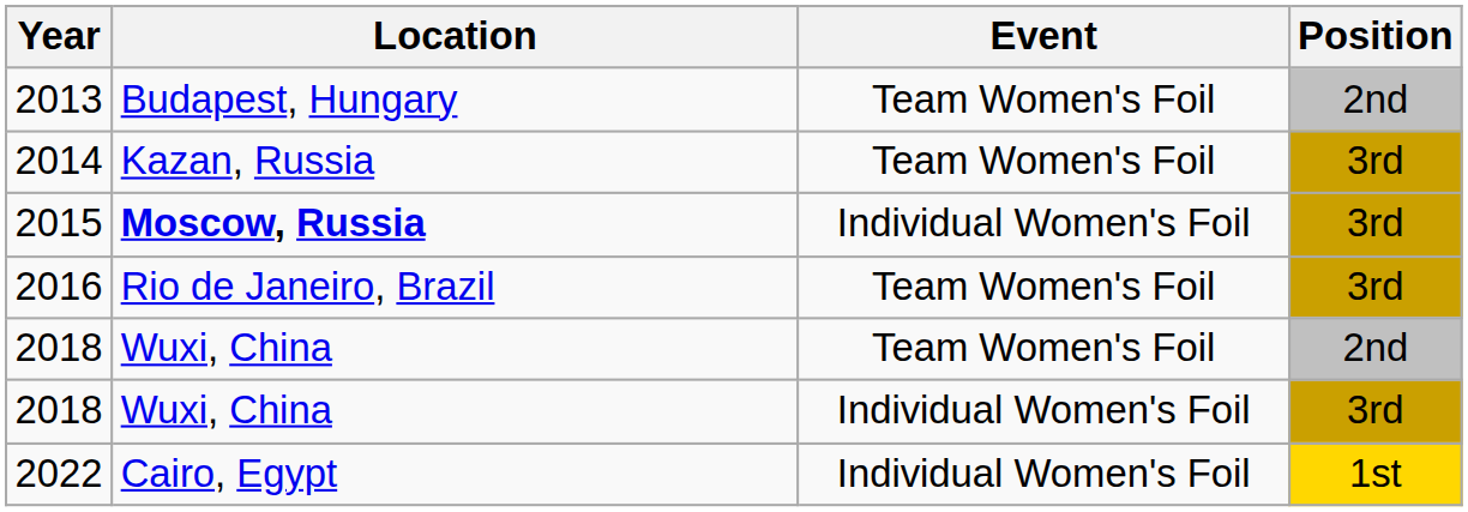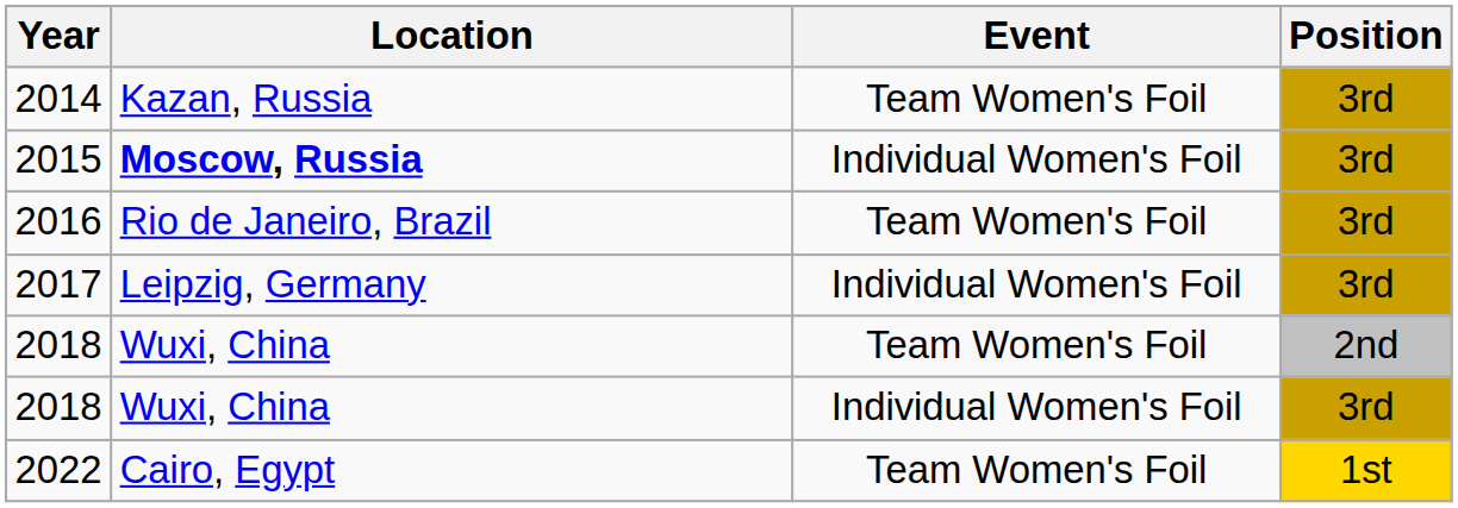 <table class="wikitable" style="text-align:center;">
 <tr>
 <th>Year</th>
 <th style="width:17em">Location</th>
 <th style="width:12em">Event</th>
 <th>Position</th>
-</tr>
-<tr>
-<td>2013</td>
-<td rowspan="1" align="left"> <a href='#'>Budapest</a>, <a href='#'>Hungary</a></td>
-<td>Team Women's Foil</td>
-<td bgcolor="silver">2nd</td>
 </tr>
 <tr>
 <td>2014</td>
 <td rowspan="1" align="left"> <a href='#'>Kazan</a>, <a href='#'>Russia</a></td>
 <td>Team Women's Foil</td>
 <td bgcolor="caramel">3rd</td>
 </tr>
 <tr>
 <td>2015</td>
 <td rowspan="1" align="left"><strong> <a href='#'>Moscow</a>, <a href='#'>Russia</a></strong></td>
 <td>Individual Women's Foil</td>
 <td bgcolor="caramel">3rd</td>
 </tr>
 <tr>
 <td>2016</td>
 <td rowspan="1" align="left"> <a href='#'>Rio de Janeiro</a>, <a href='#'>Brazil</a></td>
 <td>Team Women's Foil</td>
 <td bgcolor="caramel">3rd</td>
 </tr>
 <tr>
+<td>2017</td>
+<td rowspan="1" align="left"> <a href='#'>Leipzig</a>, <a href='#'>Germany</a></td>
+<td>Individual Women's Foil</td>
+<td bgcolor="caramel">3rd</td>
+</tr>
+<tr>
 <td>2018</td>
 <td rowspan="1" align="left"> <a href='#'>Wuxi</a>, <a href='#'>China</a></td>
 <td>Team Women's Foil</td>
 <td bgcolor="silver">2nd</td>
 </tr>
 <tr>
 <td>2018</td>
 <td rowspan="1" align="left"> <a href='#'>Wuxi</a>, <a href='#'>China</a></td>
 <td>Individual Women's Foil</td>
 <td bgcolor="caramel">3rd</td>
 </tr>
 <tr>
 <td>2022</td>
 <td rowspan="1" align="left"> <a href='#'>Cairo</a>, <a href='#'>Egypt</a></td>
-<td>Individual Women's Foil</td>
+<td>Team Women's Foil</td>
 <td bgcolor="gold">1st</td>
 </tr>
 </table>
